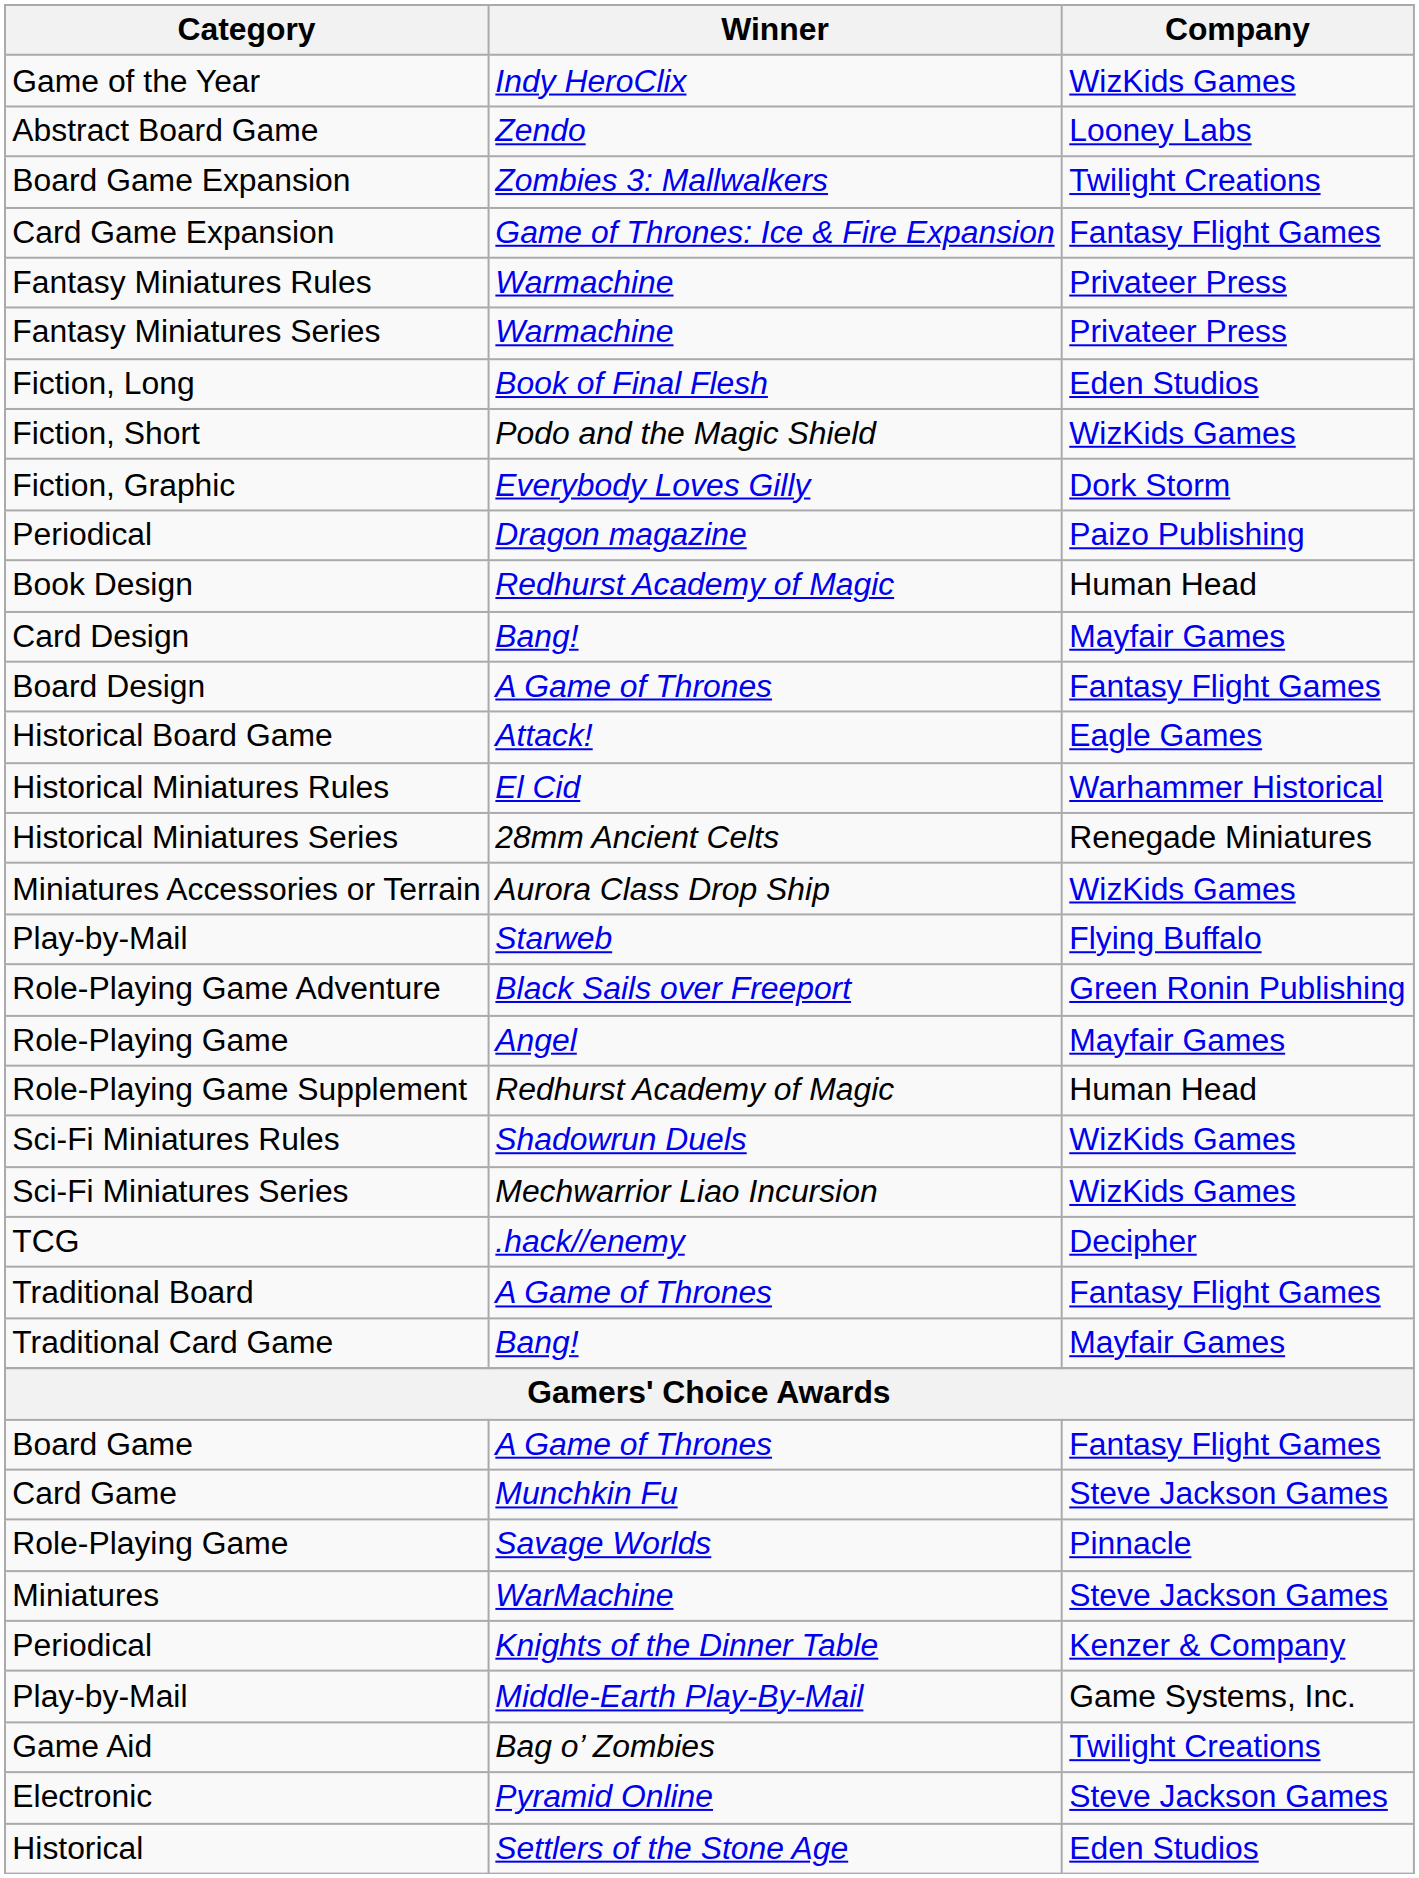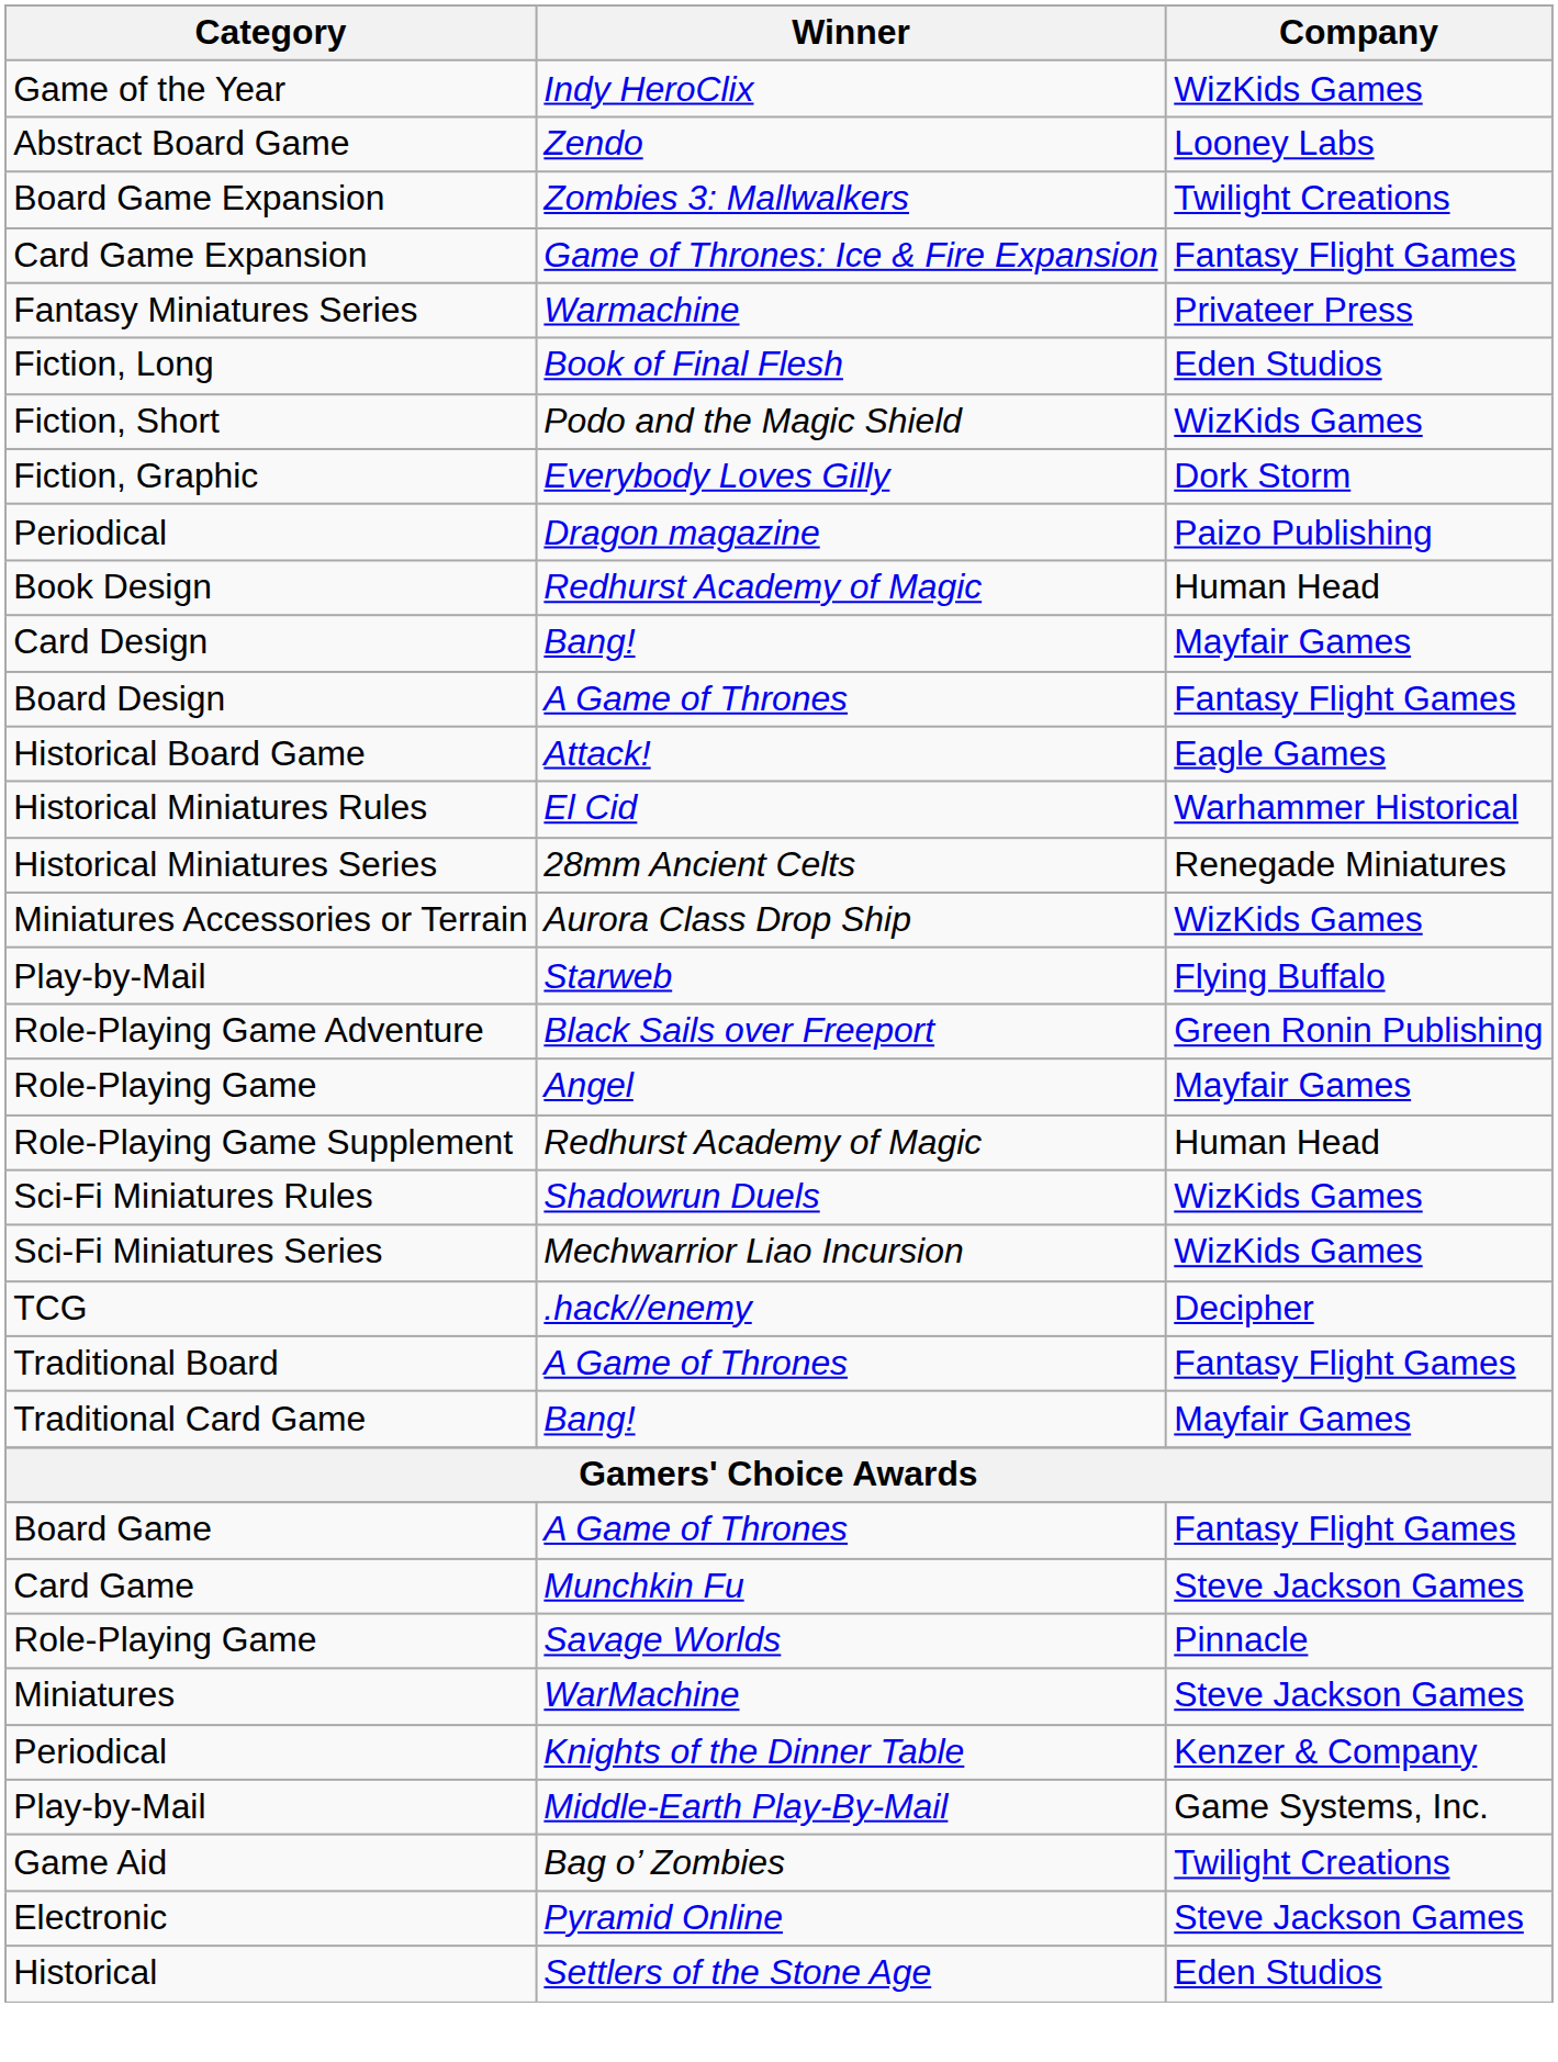 <table class="wikitable">
 <tr>
 <th>Category</th>
 <th>Winner</th>
 <th>Company</th>
 </tr>
 <tr>
 <td>Game of the Year</td>
 <td><em><a href='#'>Indy HeroClix</a></em></td>
 <td><a href='#'>WizKids Games</a></td>
 </tr>
 <tr>
 <td>Abstract Board Game</td>
 <td><em><a href='#'>Zendo</a></em></td>
 <td><a href='#'>Looney Labs</a></td>
 </tr>
 <tr>
 <td>Board Game Expansion</td>
 <td><em><a href='#'>Zombies 3: Mallwalkers</a></em></td>
 <td><a href='#'>Twilight Creations</a></td>
 </tr>
 <tr>
 <td>Card Game Expansion</td>
 <td><em><a href='#'>Game of Thrones: Ice & Fire Expansion</a></em></td>
 <td><a href='#'>Fantasy Flight Games</a></td>
-</tr>
-<tr>
-<td>Fantasy Miniatures Rules</td>
-<td><em><a href='#'>Warmachine</a></em></td>
-<td><a href='#'>Privateer Press</a></td>
 </tr>
 <tr>
 <td>Fantasy Miniatures Series</td>
 <td><em><a href='#'>Warmachine</a></em></td>
 <td><a href='#'>Privateer Press</a></td>
 </tr>
 <tr>
 <td>Fiction, Long</td>
 <td><em><a href='#'>Book of Final Flesh</a></em></td>
 <td><a href='#'>Eden Studios</a></td>
 </tr>
 <tr>
 <td>Fiction, Short</td>
 <td><em>Podo and the Magic Shield</em></td>
 <td><a href='#'>WizKids Games</a></td>
 </tr>
 <tr>
 <td>Fiction, Graphic</td>
 <td><em><a href='#'>Everybody Loves Gilly</a></em></td>
 <td><a href='#'>Dork Storm</a></td>
 </tr>
 <tr>
 <td>Periodical</td>
 <td><em><a href='#'>Dragon magazine</a></em></td>
 <td><a href='#'>Paizo Publishing</a></td>
 </tr>
 <tr>
 <td>Book Design</td>
 <td><em><a href='#'>Redhurst Academy of Magic</a></em></td>
 <td>Human Head</td>
 </tr>
 <tr>
 <td>Card Design</td>
 <td><em><a href='#'>Bang!</a></em></td>
 <td><a href='#'>Mayfair Games</a></td>
 </tr>
 <tr>
 <td>Board Design</td>
 <td><em><a href='#'>A Game of Thrones</a></em></td>
 <td><a href='#'>Fantasy Flight Games</a></td>
 </tr>
 <tr>
 <td>Historical Board Game</td>
 <td><em><a href='#'>Attack!</a></em></td>
 <td><a href='#'>Eagle Games</a></td>
 </tr>
 <tr>
 <td>Historical Miniatures Rules</td>
 <td><em><a href='#'>El Cid</a></em></td>
 <td><a href='#'>Warhammer Historical</a></td>
 </tr>
 <tr>
 <td>Historical Miniatures Series</td>
 <td><em>28mm Ancient Celts</em></td>
 <td>Renegade Miniatures</td>
 </tr>
 <tr>
 <td>Miniatures Accessories or Terrain</td>
 <td><em>Aurora Class Drop Ship</em></td>
 <td><a href='#'>WizKids Games</a></td>
 </tr>
 <tr>
 <td>Play-by-Mail</td>
 <td><em><a href='#'>Starweb</a></em></td>
 <td><a href='#'>Flying Buffalo</a></td>
 </tr>
 <tr>
 <td>Role-Playing Game Adventure</td>
 <td><em><a href='#'>Black Sails over Freeport</a></em></td>
 <td><a href='#'>Green Ronin Publishing</a></td>
 </tr>
 <tr>
 <td>Role-Playing Game</td>
 <td><em><a href='#'>Angel</a></em></td>
 <td><a href='#'>Mayfair Games</a></td>
 </tr>
 <tr>
 <td>Role-Playing Game Supplement</td>
 <td><em>Redhurst Academy of Magic</em></td>
 <td>Human Head</td>
 </tr>
 <tr>
 <td>Sci-Fi Miniatures Rules</td>
 <td><em><a href='#'>Shadowrun Duels</a></em></td>
 <td><a href='#'>WizKids Games</a></td>
 </tr>
 <tr>
 <td>Sci-Fi Miniatures Series</td>
 <td><em>Mechwarrior Liao Incursion</em></td>
 <td><a href='#'>WizKids Games</a></td>
 </tr>
 <tr>
 <td>TCG</td>
 <td><em><a href='#'>.hack//enemy</a></em></td>
 <td><a href='#'>Decipher</a></td>
 </tr>
 <tr>
 <td>Traditional Board</td>
 <td><em><a href='#'>A Game of Thrones</a></em></td>
 <td><a href='#'>Fantasy Flight Games</a></td>
 </tr>
 <tr>
 <td>Traditional Card Game</td>
 <td><em><a href='#'>Bang!</a></em></td>
 <td><a href='#'>Mayfair Games</a></td>
 </tr>
 <tr>
 </tr>
 <tr>
 <th colspan="3">Gamers' Choice Awards</th>
 </tr>
 <tr>
 <td>Board Game</td>
 <td><em><a href='#'>A Game of Thrones</a></em></td>
 <td><a href='#'>Fantasy Flight Games</a></td>
 </tr>
 <tr>
 <td>Card Game</td>
 <td><em><a href='#'>Munchkin Fu</a></em></td>
 <td><a href='#'>Steve Jackson Games</a></td>
 </tr>
 <tr>
 <td>Role-Playing Game</td>
 <td><em><a href='#'>Savage Worlds</a></em></td>
 <td><a href='#'>Pinnacle</a></td>
 </tr>
 <tr>
 <td>Miniatures</td>
 <td><em><a href='#'>WarMachine</a></em></td>
 <td><a href='#'>Steve Jackson Games</a></td>
 </tr>
 <tr>
 <td>Periodical</td>
 <td><em><a href='#'>Knights of the Dinner Table</a></em></td>
 <td><a href='#'>Kenzer & Company</a></td>
 </tr>
 <tr>
 <td>Play-by-Mail</td>
 <td><em><a href='#'>Middle-Earth Play-By-Mail</a></em></td>
 <td>Game Systems, Inc.</td>
 </tr>
 <tr>
 <td>Game Aid</td>
 <td><em>Bag o’ Zombies</em></td>
 <td><a href='#'>Twilight Creations</a></td>
 </tr>
 <tr>
 <td>Electronic</td>
 <td><em><a href='#'>Pyramid Online</a></em></td>
 <td><a href='#'>Steve Jackson Games</a></td>
 </tr>
 <tr>
 <td>Historical</td>
 <td><em><a href='#'>Settlers of the Stone Age</a></em></td>
 <td><a href='#'>Eden Studios</a></td>
 </tr>
 </table>
